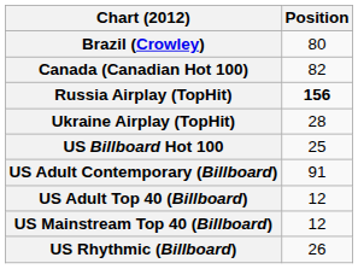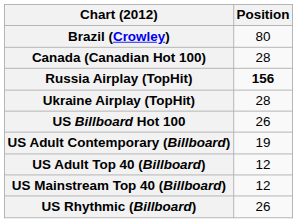 <table class="wikitable sortable plainrowheaders" style="text-align:center">
 <tr>
 <th scope="col">Chart (2012)</th>
 <th scope="col">Position</th>
 </tr>
 <tr>
 <th scope="row">Brazil (<a href='#'>Crowley</a>)</th>
 <td>80</td>
 </tr>
 <tr>
 <th scope="row">Canada (Canadian Hot 100)</th>
-<td>82</td>
+<td>28</td>
 </tr>
 <tr>
 <th scope="row">Russia Airplay (TopHit)</th>
 <td><strong>156</strong></td>
 </tr>
 <tr>
 <th scope="row">Ukraine Airplay (TopHit)</th>
 <td>28</td>
 </tr>
 <tr>
 <th scope="row">US <em>Billboard</em> Hot 100</th>
-<td>25</td>
+<td>26</td>
 </tr>
 <tr>
 <th scope="row">US Adult Contemporary (<em>Billboard</em>)</th>
-<td>91</td>
+<td>19</td>
 </tr>
 <tr>
 <th scope="row">US Adult Top 40 (<em>Billboard</em>)</th>
 <td>12</td>
 </tr>
 <tr>
 <th scope="row">US Mainstream Top 40 (<em>Billboard</em>)</th>
 <td>12</td>
 </tr>
 <tr>
 <th scope="row">US Rhythmic (<em>Billboard</em>)</th>
 <td>26</td>
 </tr>
 </table>
